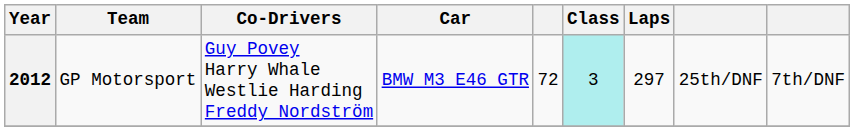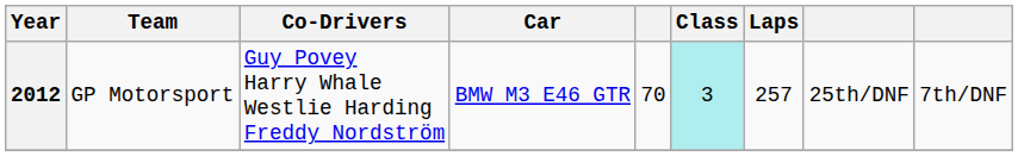 <table class="wikitable" style="font-size:90%">
 <tr>
 <th>Year</th>
 <th>Team</th>
 <th>Co-Drivers</th>
 <th>Car</th>
 <th></th>
 <th>Class</th>
 <th>Laps</th>
 <th></th>
 <th></th>
 </tr>
 <tr style="text-align:center;">
 <th>2012</th>
 <td align="left"> GP Motorsport</td>
 <td align="left"> <a href='#'>Guy Povey</a><br> Harry Whale<br> Westlie Harding<br> <a href='#'>Freddy Nordström</a></td>
 <td align="left"><a href='#'>BMW M3 E46 GTR</a></td>
-<td>72</td>
+<td>70</td>
 <td style="background: paleturquoise;">3</td>
-<td>297</td>
+<td>257</td>
 <td>25th/DNF</td>
 <td>7th/DNF</td>
 </tr>
 <tr style="text-align:center;">
 </tr>
 </table>
